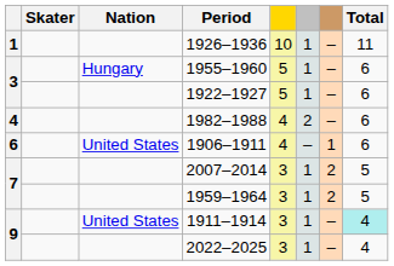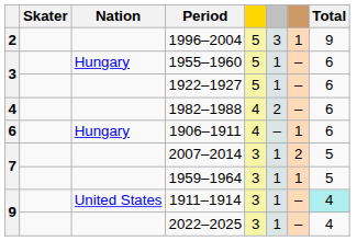 <table class="wikitable sortable" style="text-align:center">
 <tr>
 <th scope="col"></th>
 <th scope="col">Skater</th>
 <th scope="col">Nation</th>
 <th scope="col" class="unsortable">Period</th>
 <th scope="col" style="width:1em; background-color:gold"></th>
 <th scope="col" style="width:1em;background-color:silver"></th>
 <th scope="col" style="width:1em;background-color:#CC9966"></th>
 <th scope="col">Total</th>
 </tr>
 <tr>
-<th scope="row">1</th>
+<th scope="row">2</th>
 <td align="left"></td>
 <td align="left"></td>
-<td>1926–1936</td>
-<td bgcolor="#F7F6A8">10</td>
-<td bgcolor="#DCE5E5">1</td>
-<td bgcolor="#FFDAB9">–</td>
-<td>11</td>
+<td>1996–2004</td>
+<td bgcolor="#F7F6A8">5</td>
+<td bgcolor="#DCE5E5">3</td>
+<td bgcolor="#FFDAB9">1</td>
+<td>9</td>
 </tr>
 <tr>
 <th scope="row" rowspan="2">3</th>
 <td align="left"></td>
 <td align="left"> <a href='#'>Hungary</a></td>
 <td>1955–1960</td>
 <td bgcolor="#F7F6A8">5</td>
 <td bgcolor="#DCE5E5">1</td>
 <td bgcolor="#FFDAB9">–</td>
 <td>6</td>
 </tr>
 <tr>
 <td align="left"></td>
 <td align="left"></td>
 <td>1922–1927</td>
 <td bgcolor="#F7F6A8">5</td>
 <td bgcolor="#DCE5E5">1</td>
 <td bgcolor="#FFDAB9">–</td>
 <td>6</td>
 </tr>
 <tr>
 <th scope="row">4</th>
 <td align="left"></td>
 <td align="left"></td>
 <td>1982–1988</td>
 <td bgcolor="#F7F6A8">4</td>
 <td bgcolor="#DCE5E5">2</td>
 <td bgcolor="#FFDAB9">–</td>
 <td>6</td>
 </tr>
 <tr>
 <th scope="row">6</th>
 <td align="left"></td>
-<td align="left"> <a href='#'>United States</a></td>
+<td align="left"> <a href='#'>Hungary</a></td>
 <td>1906–1911</td>
 <td bgcolor="#F7F6A8">4</td>
 <td bgcolor="#DCE5E5">–</td>
 <td bgcolor="#FFDAB9">1</td>
 <td>6</td>
 </tr>
 <tr>
 <th scope="row" rowspan="2">7</th>
 <td align="left"></td>
 <td align="left"></td>
 <td>2007–2014</td>
 <td bgcolor="#F7F6A8">3</td>
 <td bgcolor="#DCE5E5">1</td>
 <td bgcolor="#FFDAB9">2</td>
 <td>5</td>
 </tr>
 <tr>
 <td align="left"></td>
 <td align="left"></td>
 <td>1959–1964</td>
 <td bgcolor="#F7F6A8">3</td>
 <td bgcolor="#DCE5E5">1</td>
-<td bgcolor="#FFDAB9">2</td>
+<td bgcolor="#FFDAB9">1</td>
 <td>5</td>
 </tr>
 <tr>
 <th scope="row" rowspan="2">9</th>
 <td align="left"></td>
 <td align="left"> <a href='#'>United States</a></td>
 <td>1911–1914</td>
 <td bgcolor="#F7F6A8">3</td>
 <td bgcolor="#DCE5E5">1</td>
 <td bgcolor="#FFDAB9">–</td>
 <td style="background: paleturquoise;">4</td>
 </tr>
 <tr>
 <td align="left"></td>
 <td align="left"></td>
 <td>2022–2025</td>
 <td bgcolor="#F7F6A8">3</td>
 <td bgcolor="#DCE5E5">1</td>
 <td bgcolor="#FFDAB9">–</td>
 <td>4</td>
 </tr>
 </table>
